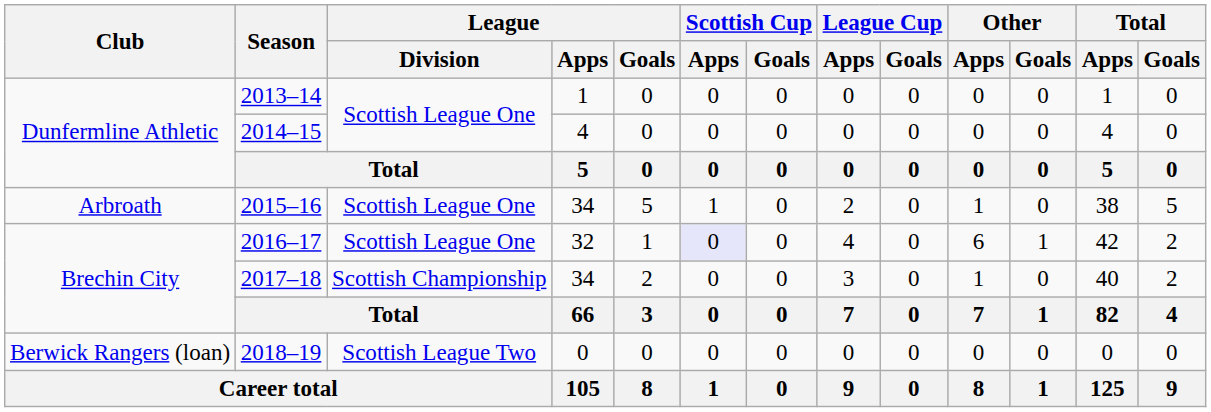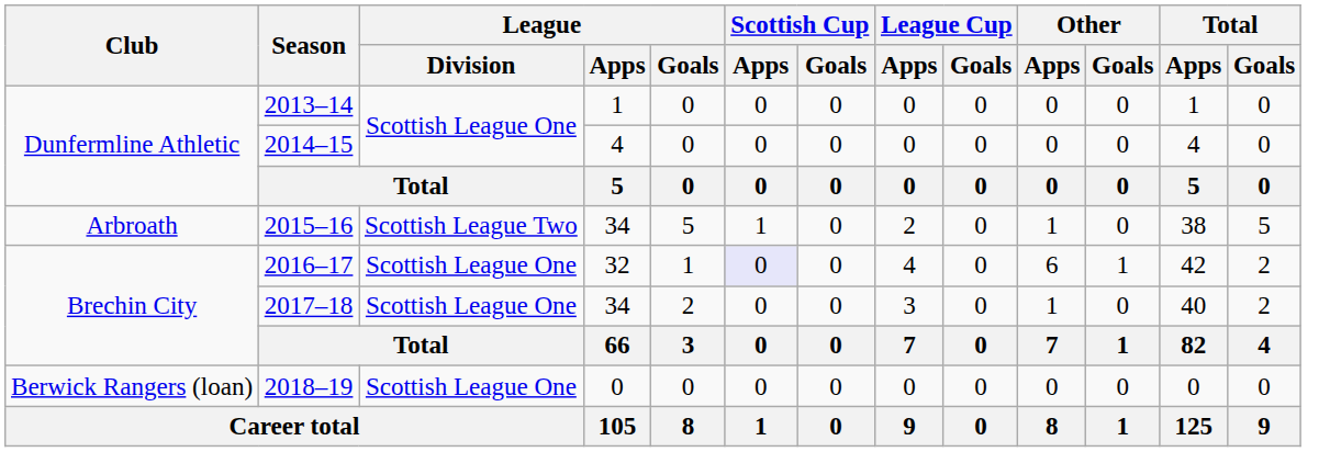 <table class="wikitable" style="text-align:center">
 <tr>
 <th rowspan="2">Club</th>
 <th rowspan="2">Season</th>
 <th colspan="3">League</th>
 <th colspan="2"><a href='#'>Scottish Cup</a></th>
 <th colspan="2"><a href='#'>League Cup</a></th>
 <th colspan="2">Other</th>
 <th colspan="2">Total</th>
 </tr>
 <tr>
 <th>Division</th>
 <th>Apps</th>
 <th>Goals</th>
 <th>Apps</th>
 <th>Goals</th>
 <th>Apps</th>
 <th>Goals</th>
 <th>Apps</th>
 <th>Goals</th>
 <th>Apps</th>
 <th>Goals</th>
 </tr>
 <tr>
 <td rowspan="3"><a href='#'>Dunfermline Athletic</a></td>
 <td><a href='#'>2013–14</a></td>
 <td rowspan="2"><a href='#'>Scottish League One</a></td>
 <td>1</td>
 <td>0</td>
 <td>0</td>
 <td>0</td>
 <td>0</td>
 <td>0</td>
 <td>0</td>
 <td>0</td>
 <td>1</td>
 <td>0</td>
 </tr>
 <tr>
 <td><a href='#'>2014–15</a></td>
 <td>4</td>
 <td>0</td>
 <td>0</td>
 <td>0</td>
 <td>0</td>
 <td>0</td>
 <td>0</td>
 <td>0</td>
 <td>4</td>
 <td>0</td>
 </tr>
 <tr>
 <th colspan="2">Total</th>
 <th>5</th>
 <th>0</th>
 <th>0</th>
 <th>0</th>
 <th>0</th>
 <th>0</th>
 <th>0</th>
 <th>0</th>
 <th>5</th>
 <th>0</th>
 </tr>
 <tr>
 <td><a href='#'>Arbroath</a></td>
 <td><a href='#'>2015–16</a></td>
-<td><a href='#'>Scottish League One</a></td>
+<td><a href='#'>Scottish League Two</a></td>
 <td>34</td>
 <td>5</td>
 <td>1</td>
 <td>0</td>
 <td>2</td>
 <td>0</td>
 <td>1</td>
 <td>0</td>
 <td>38</td>
 <td>5</td>
 </tr>
 <tr>
 <td rowspan="3"><a href='#'>Brechin City</a></td>
 <td><a href='#'>2016–17</a></td>
 <td><a href='#'>Scottish League One</a></td>
 <td>32</td>
 <td>1</td>
 <td style="background: lavender;">0</td>
 <td>0</td>
 <td>4</td>
 <td>0</td>
 <td>6</td>
 <td>1</td>
 <td>42</td>
 <td>2</td>
 </tr>
 <tr>
 <td><a href='#'>2017–18</a></td>
-<td><a href='#'>Scottish Championship</a></td>
+<td><a href='#'>Scottish League One</a></td>
 <td>34</td>
 <td>2</td>
 <td>0</td>
 <td>0</td>
 <td>3</td>
 <td>0</td>
 <td>1</td>
 <td>0</td>
 <td>40</td>
 <td>2</td>
 </tr>
 <tr>
 <th colspan="2">Total</th>
 <th>66</th>
 <th>3</th>
 <th>0</th>
 <th>0</th>
 <th>7</th>
 <th>0</th>
 <th>7</th>
 <th>1</th>
 <th>82</th>
 <th>4</th>
 </tr>
 <tr>
 <td><a href='#'>Berwick Rangers</a> (loan)</td>
 <td><a href='#'>2018–19</a></td>
-<td><a href='#'>Scottish League Two</a></td>
+<td><a href='#'>Scottish League One</a></td>
 <td>0</td>
 <td>0</td>
 <td>0</td>
 <td>0</td>
 <td>0</td>
 <td>0</td>
 <td>0</td>
 <td>0</td>
 <td>0</td>
 <td>0</td>
 </tr>
 <tr>
 <th colspan="3">Career total</th>
 <th>105</th>
 <th>8</th>
 <th>1</th>
 <th>0</th>
 <th>9</th>
 <th>0</th>
 <th>8</th>
 <th>1</th>
 <th>125</th>
 <th>9</th>
 </tr>
 </table>
